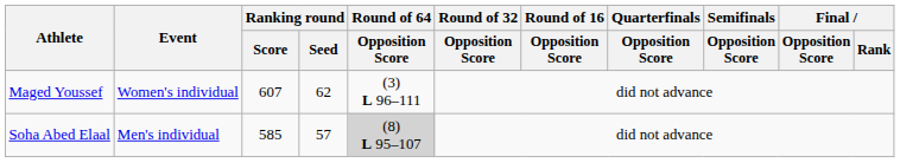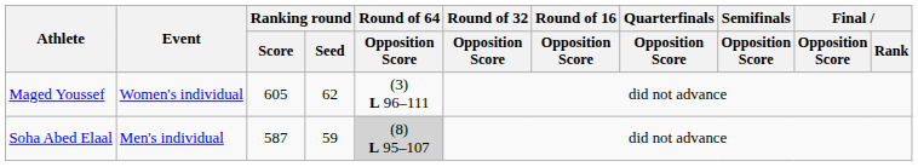 <table class="wikitable" style="font-size:90%">
 <tr>
 <th rowspan="2">Athlete</th>
 <th rowspan="2">Event</th>
 <th colspan="2">Ranking round</th>
 <th>Round of 64</th>
 <th>Round of 32</th>
 <th>Round of 16</th>
 <th>Quarterfinals</th>
 <th>Semifinals</th>
 <th colspan="2">Final / </th>
 </tr>
 <tr style="font-size:95%">
 <th>Score</th>
 <th>Seed</th>
 <th>Opposition<br>Score</th>
 <th>Opposition<br>Score</th>
 <th>Opposition<br>Score</th>
 <th>Opposition<br>Score</th>
 <th>Opposition<br>Score</th>
 <th>Opposition<br>Score</th>
 <th>Rank</th>
 </tr>
 <tr align=center>
 <td align=left><a href='#'>Maged Youssef</a></td>
 <td align=left><a href='#'>Women's individual</a></td>
-<td>607</td>
+<td>605</td>
 <td>62</td>
 <td> (3)<br><strong>L</strong> 96–111</td>
 <td colspan=6>did not advance</td>
 </tr>
 <tr align=center>
 <td align=left><a href='#'>Soha Abed Elaal</a></td>
 <td align=left><a href='#'>Men's individual</a></td>
-<td>585</td>
-<td>57</td>
+<td>587</td>
+<td>59</td>
 <td style="background: lightgrey;"> (8)<br><strong>L</strong> 95–107</td>
 <td colspan=6>did not advance</td>
 </tr>
 </table>
